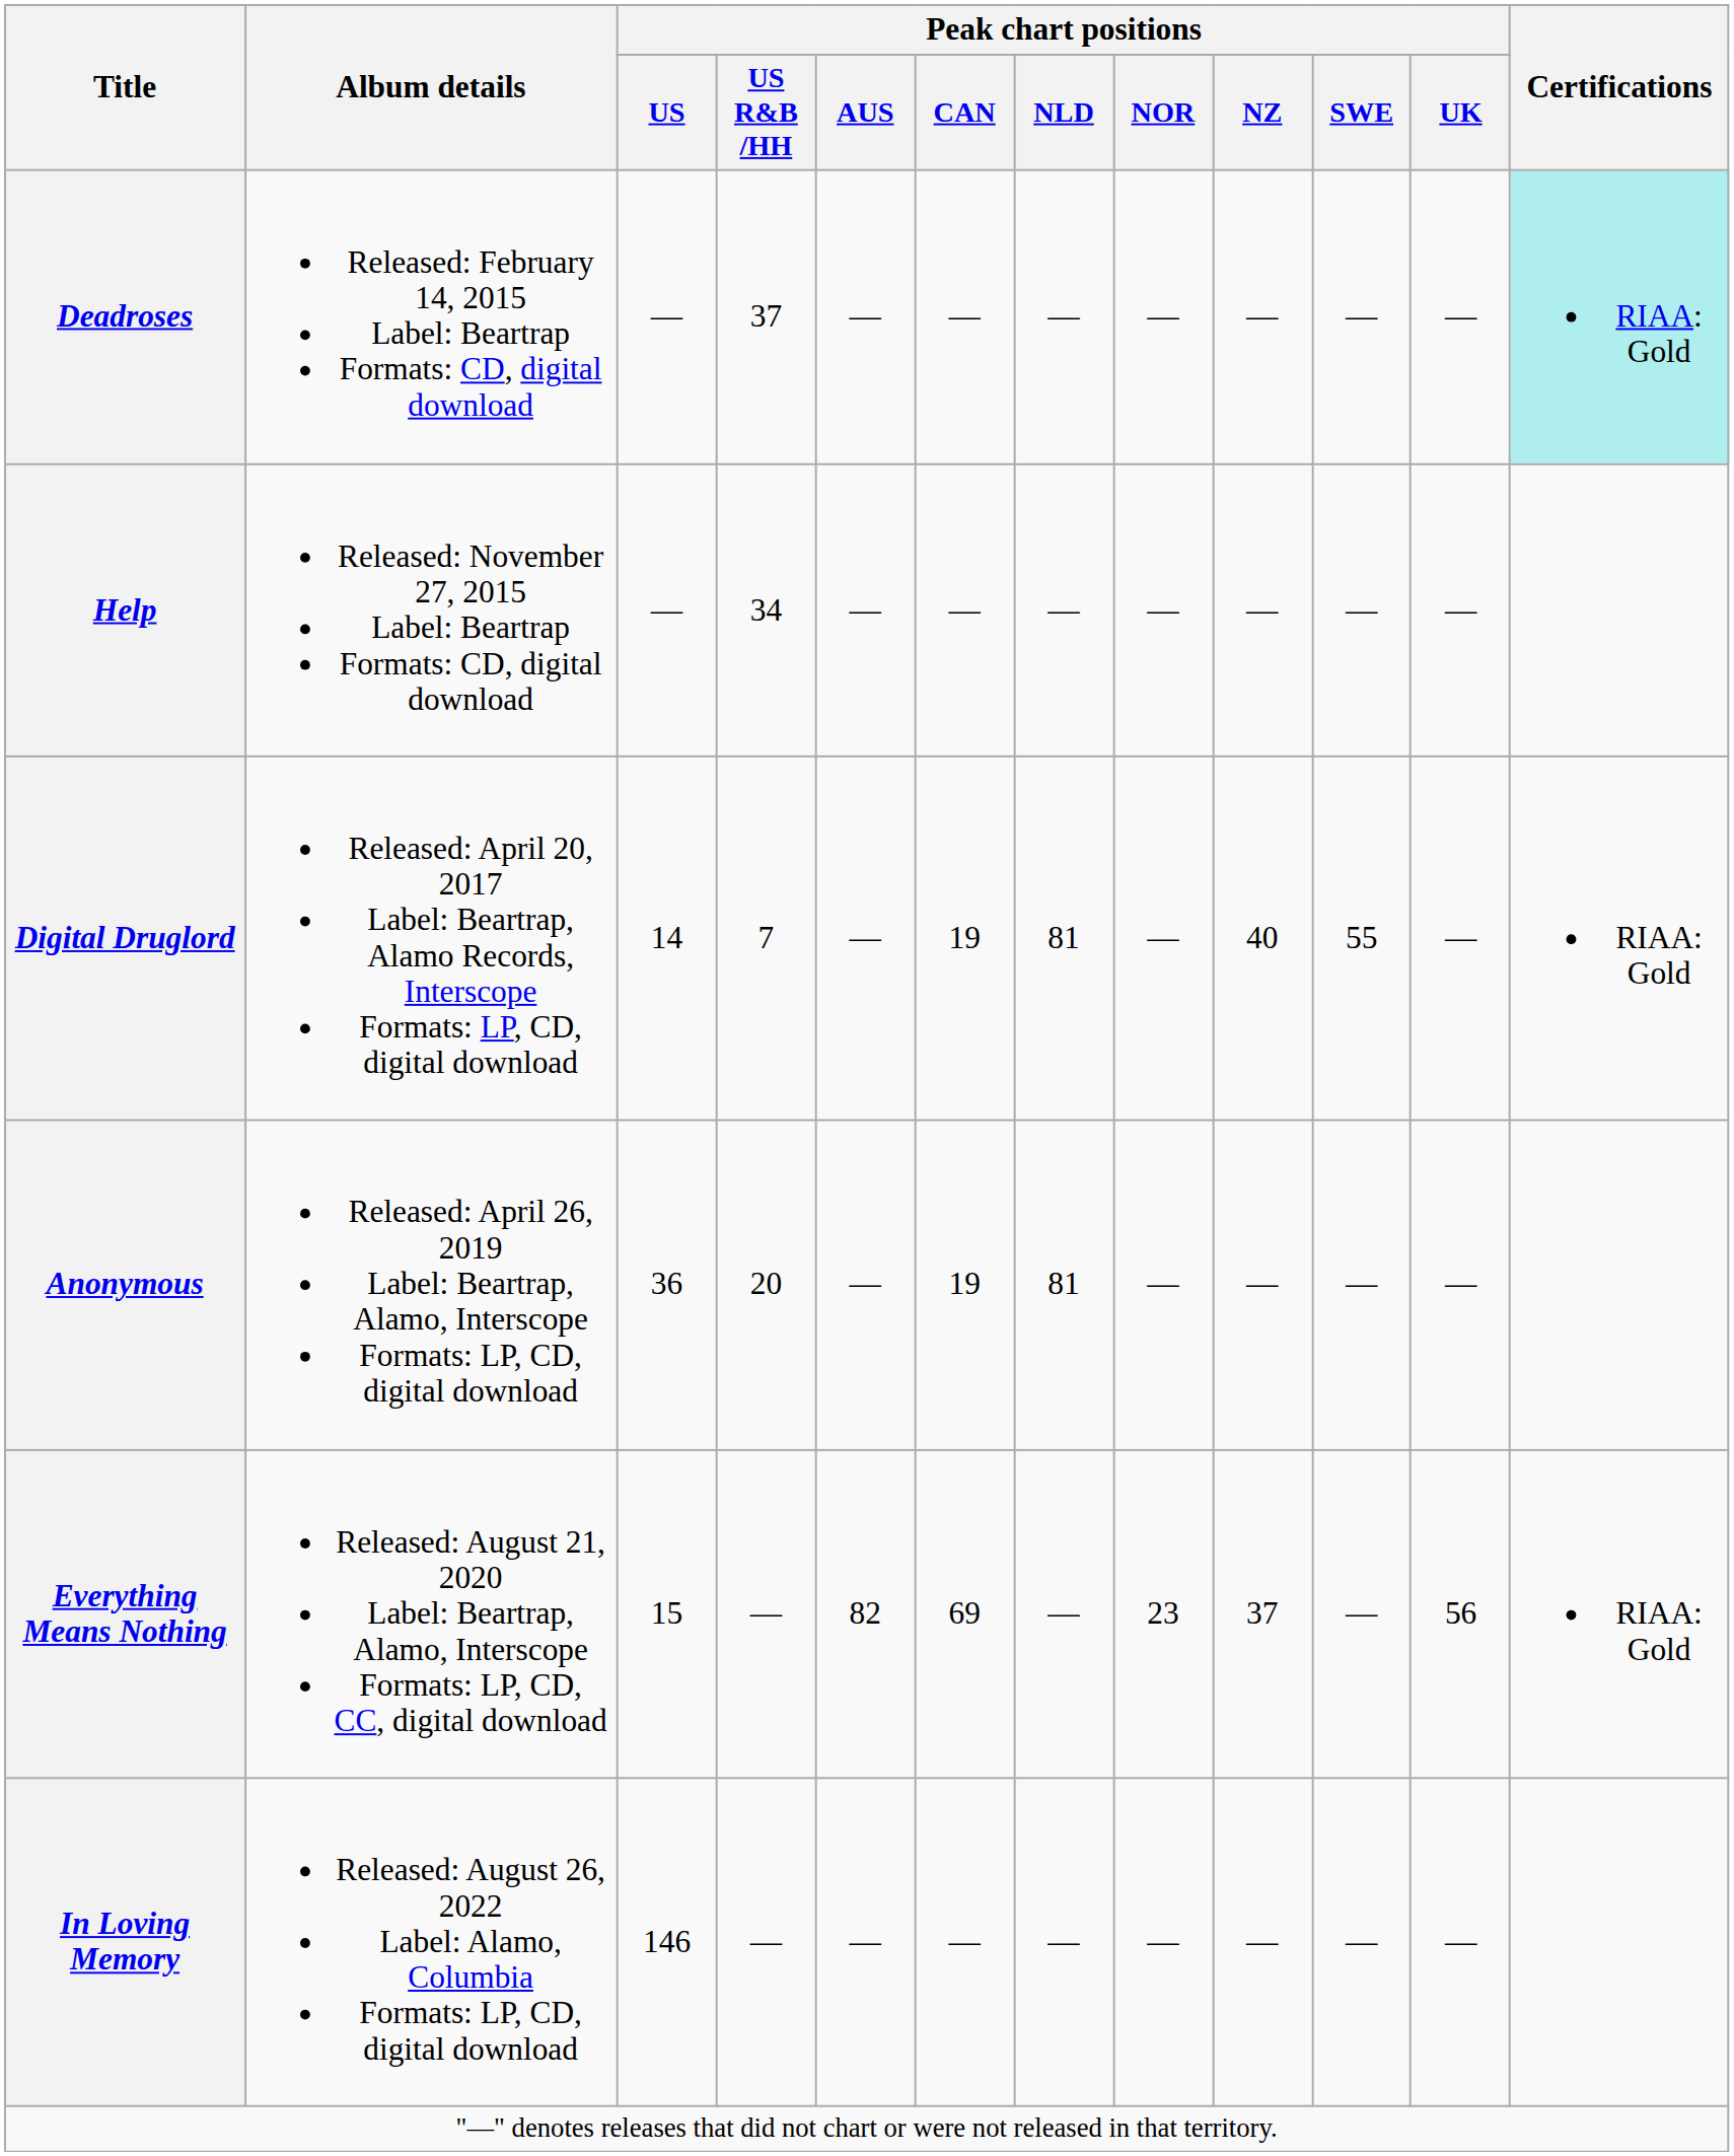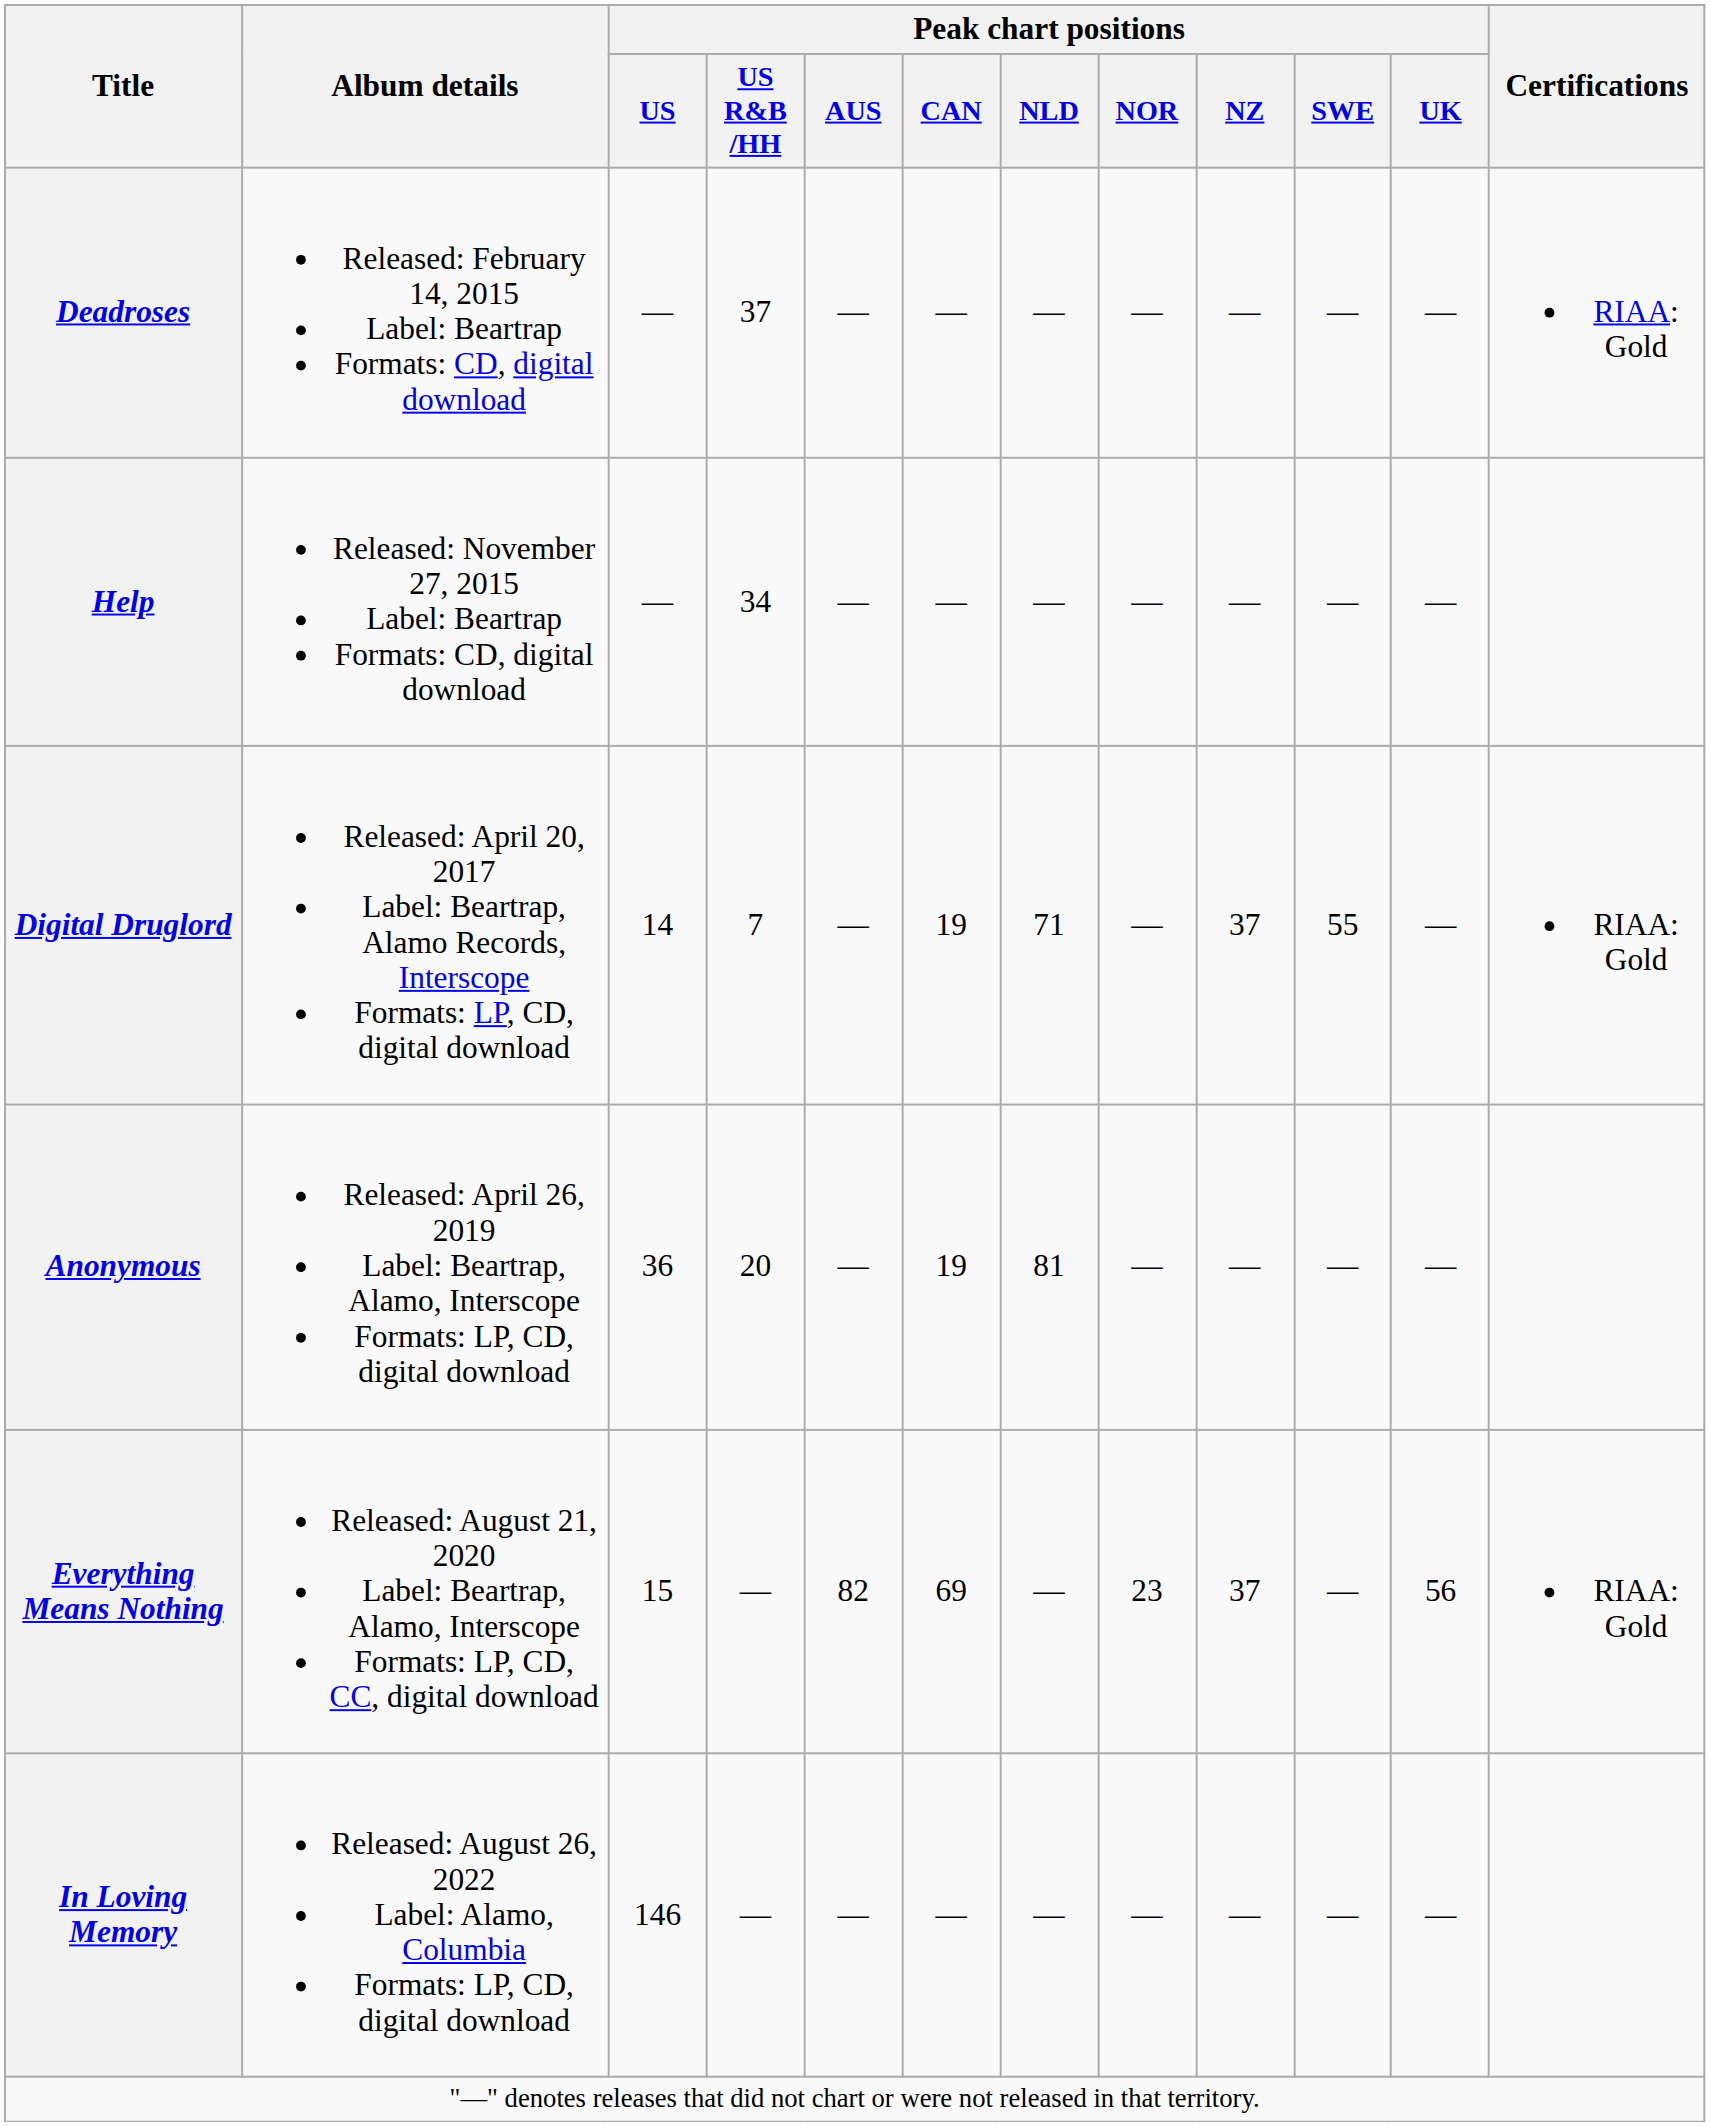 <table class="wikitable plainrowheaders" style="text-align:center;">
 <tr>
 <th scope="col" rowspan="2">Title</th>
 <th scope="col" rowspan="2">Album details</th>
 <th scope="col" colspan="9">Peak chart positions</th>
 <th scope="col" rowspan="2">Certifications</th>
 </tr>
 <tr>
 <th scope="col" style="width:3em;font-size:90%;"><a href='#'>US</a><br></th>
 <th scope="col" style="width:3em;font-size:90%;"><a href='#'>US<br>R&B<br>/HH</a><br></th>
 <th scope="col" style="width:3em;font-size:90%;"><a href='#'>AUS</a><br></th>
 <th scope="col" style="width:3em;font-size:90%;"><a href='#'>CAN</a><br></th>
 <th scope="col" style="width:3em;font-size:90%;"><a href='#'>NLD</a><br></th>
 <th scope="col" style="width:3em;font-size:90%;"><a href='#'>NOR</a><br></th>
 <th scope="col" style="width:3em;font-size:90%;"><a href='#'>NZ</a><br></th>
 <th scope="col" style="width:3em;font-size:90%;"><a href='#'>SWE</a><br></th>
 <th scope="col" style="width:3em;font-size:90%;"><a href='#'>UK</a><br></th>
 </tr>
 <tr>
 <th scope="row"><em><a href='#'>Deadroses</a></em></th>
 <td><br><ul><li>Released: February 14, 2015</li><li>Label: Beartrap</li><li>Formats: <a href='#'>CD</a>, <a href='#'>digital download</a></li></ul></td>
 <td>—</td>
 <td>37</td>
 <td>—</td>
 <td>—</td>
 <td>—</td>
 <td>—</td>
 <td>—</td>
 <td>—</td>
 <td>—</td>
-<td style="background: paleturquoise;"><br><ul><li><a href='#'>RIAA</a>: Gold</li></ul></td>
+<td><br><ul><li><a href='#'>RIAA</a>: Gold</li></ul></td>
 </tr>
 <tr>
 <th scope="row"><em><a href='#'>Help</a></em></th>
 <td><br><ul><li>Released: November 27, 2015</li><li>Label: Beartrap</li><li>Formats: CD, digital download</li></ul></td>
 <td>—</td>
 <td>34</td>
 <td>—</td>
 <td>—</td>
 <td>—</td>
 <td>—</td>
 <td>—</td>
 <td>—</td>
 <td>—</td>
 <td></td>
 </tr>
 <tr>
 <th scope="row"><em><a href='#'>Digital Druglord</a></em></th>
 <td><br><ul><li>Released: April 20, 2017</li><li>Label: Beartrap, Alamo Records, <a href='#'>Interscope</a></li><li>Formats: <a href='#'>LP</a>, CD, digital download</li></ul></td>
 <td>14</td>
 <td>7</td>
 <td>—</td>
 <td>19</td>
-<td>81</td>
+<td>71</td>
 <td>—</td>
-<td>40</td>
+<td>37</td>
 <td>55</td>
 <td>—</td>
 <td><br><ul><li>RIAA: Gold</li></ul></td>
 </tr>
 <tr>
 <th scope="row"><em><a href='#'>Anonymous</a></em></th>
 <td><br><ul><li>Released: April 26, 2019</li><li>Label: Beartrap, Alamo, Interscope</li><li>Formats: LP, CD, digital download</li></ul></td>
 <td>36</td>
 <td>20</td>
 <td>—</td>
 <td>19</td>
 <td>81</td>
 <td>—</td>
 <td>—</td>
 <td>—</td>
 <td>—</td>
 <td></td>
 </tr>
 <tr>
 <th scope="row"><em><a href='#'>Everything Means Nothing</a></em></th>
 <td><br><ul><li>Released: August 21, 2020</li><li>Label: Beartrap, Alamo, Interscope</li><li>Formats: LP, CD, <a href='#'>CC</a>, digital download</li></ul></td>
 <td>15</td>
 <td>—</td>
 <td>82</td>
 <td>69</td>
 <td>—</td>
 <td>23</td>
 <td>37</td>
 <td>—</td>
 <td>56</td>
 <td><br><ul><li>RIAA: Gold</li></ul></td>
 </tr>
 <tr>
 <th scope="row"><em><a href='#'>In Loving Memory</a></em></th>
 <td><br><ul><li>Released: August 26, 2022</li><li>Label: Alamo, <a href='#'>Columbia</a></li><li>Formats: LP, CD, digital download</li></ul></td>
 <td>146</td>
 <td>—</td>
 <td>—</td>
 <td>—</td>
 <td>—</td>
 <td>—</td>
 <td>—</td>
 <td>—</td>
 <td>—</td>
 <td></td>
 </tr>
 <tr>
 <td colspan="17" style="font-size:85%">"—" denotes releases that did not chart or were not released in that territory.</td>
 </tr>
 </table>
